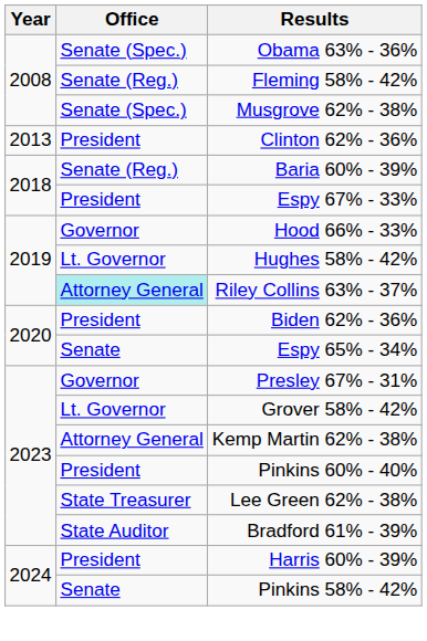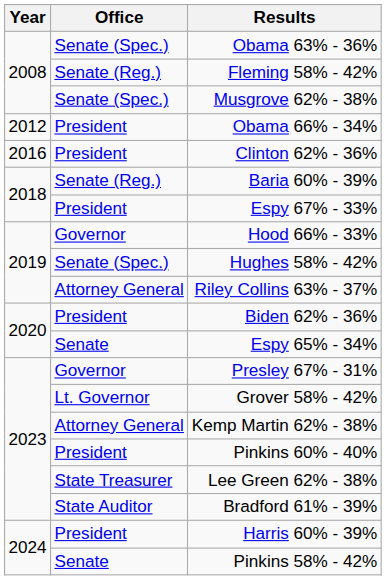 <table class=wikitable>
 <tr>
 <th>Year</th>
 <th>Office</th>
 <th>Results</th>
 </tr>
 <tr>
 <td rowspan=3>2008</td>
 <td><a href='#'>Senate (Spec.)</a></td>
 <td align="right" ><a href='#'>Obama</a> 63% - 36%</td>
 </tr>
 <tr>
 <td><a href='#'>Senate (Reg.)</a></td>
 <td align="right" ><a href='#'>Fleming</a> 58% - 42%</td>
 </tr>
 <tr>
 <td><a href='#'>Senate (Spec.)</a></td>
 <td align="right" ><a href='#'>Musgrove</a> 62% - 38%</td>
 </tr>
 <tr>
-<td>2013</td>
+<td>2012</td>
+<td><a href='#'>President</a></td>
+<td align="right" ><a href='#'>Obama</a> 66% - 34%</td>
+</tr>
+<tr>
+<td>2016</td>
 <td><a href='#'>President</a></td>
 <td align="right" ><a href='#'>Clinton</a> 62% - 36%</td>
 </tr>
 <tr>
 <td rowspan=2>2018</td>
 <td><a href='#'>Senate (Reg.)</a></td>
 <td align="right" ><a href='#'>Baria</a> 60% - 39%</td>
 </tr>
 <tr>
 <td><a href='#'>President</a></td>
 <td align="right" ><a href='#'>Espy</a> 67% - 33%</td>
 </tr>
 <tr>
 <td rowspan=3>2019</td>
 <td><a href='#'>Governor</a></td>
 <td align="right" ><a href='#'>Hood</a> 66% - 33%</td>
 </tr>
 <tr>
-<td><a href='#'>Lt. Governor</a></td>
+<td><a href='#'>Senate (Spec.)</a></td>
 <td align="right" ><a href='#'>Hughes</a> 58% - 42%</td>
 </tr>
 <tr>
-<td style="background: paleturquoise;"><a href='#'>Attorney General</a></td>
+<td><a href='#'>Attorney General</a></td>
 <td align="right" ><a href='#'>Riley Collins</a> 63% - 37%</td>
 </tr>
 <tr>
 <td rowspan=2>2020</td>
 <td><a href='#'>President</a></td>
 <td align="right" ><a href='#'>Biden</a> 62% - 36%</td>
 </tr>
 <tr>
 <td><a href='#'>Senate</a></td>
 <td align="right" ><a href='#'>Espy</a> 65% - 34%</td>
 </tr>
 <tr>
 <td rowspan=6>2023</td>
 <td><a href='#'>Governor</a></td>
 <td align="right" ><a href='#'>Presley</a> 67% - 31%</td>
 </tr>
 <tr>
 <td><a href='#'>Lt. Governor</a></td>
 <td align="right" >Grover 58% - 42%</td>
 </tr>
 <tr>
 <td><a href='#'>Attorney General</a></td>
 <td align="right" >Kemp Martin 62% - 38%</td>
 </tr>
 <tr>
 <td><a href='#'>President</a></td>
 <td align="right" >Pinkins 60% - 40%</td>
 </tr>
 <tr>
 <td><a href='#'>State Treasurer</a></td>
 <td align="right" >Lee Green 62% - 38%</td>
 </tr>
 <tr>
 <td><a href='#'>State Auditor</a></td>
 <td align="right" >Bradford 61% - 39%</td>
 </tr>
 <tr>
 <td rowspan=2>2024</td>
 <td><a href='#'>President</a></td>
 <td align="right" ><a href='#'>Harris</a> 60% - 39%</td>
 </tr>
 <tr>
 <td><a href='#'>Senate</a></td>
 <td align="right" >Pinkins 58% - 42%</td>
 </tr>
 </table>
